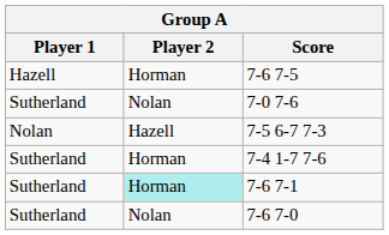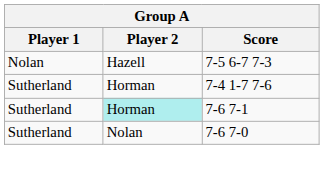 <table class="wikitable">
 <tr>
 <th colspan="3">Group A</th>
 </tr>
 <tr>
 <th width=100>Player 1</th>
 <th width=100>Player 2</th>
 <th width=120>Score</th>
-</tr>
-<tr>
-<td>Hazell</td>
-<td>Horman</td>
-<td>7-6 7-5</td>
-</tr>
-<tr>
-<td>Sutherland</td>
-<td>Nolan</td>
-<td>7-0 7-6</td>
 </tr>
 <tr>
 <td>Nolan</td>
 <td>Hazell</td>
 <td>7-5 6-7 7-3</td>
 </tr>
 <tr>
 <td>Sutherland</td>
 <td>Horman</td>
 <td>7-4 1-7 7-6</td>
 </tr>
 <tr>
 <td>Sutherland</td>
 <td style="background: paleturquoise;">Horman</td>
 <td>7-6 7-1</td>
 </tr>
 <tr>
 <td>Sutherland</td>
 <td>Nolan</td>
 <td>7-6 7-0</td>
 </tr>
 </table>
